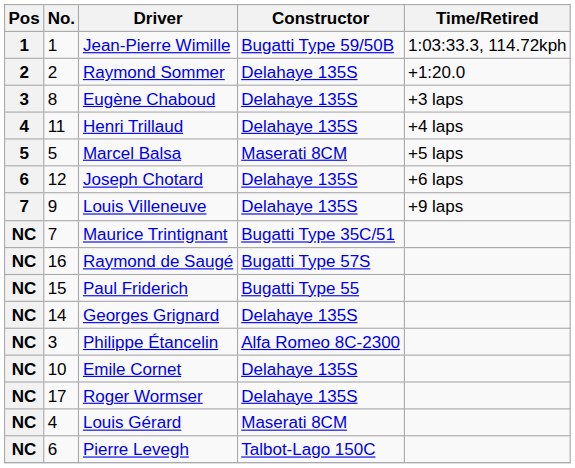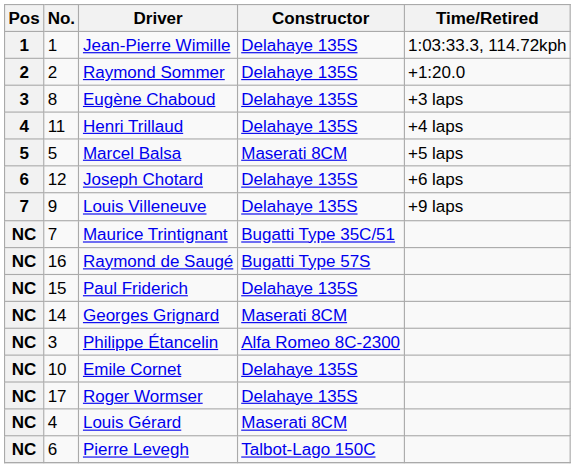 <table class="wikitable" style="font-size: 95%;">
 <tr>
 <th>Pos</th>
 <th>No.</th>
 <th>Driver</th>
 <th>Constructor</th>
 <th>Time/Retired</th>
 </tr>
 <tr>
 <th>1</th>
 <td>1</td>
 <td> <a href='#'>Jean-Pierre Wimille</a></td>
-<td><a href='#'>Bugatti Type 59/50B</a></td>
+<td><a href='#'>Delahaye 135S</a></td>
 <td>1:03:33.3, 114.72kph</td>
 </tr>
 <tr>
 <th>2</th>
 <td>2</td>
 <td> <a href='#'>Raymond Sommer</a></td>
 <td><a href='#'>Delahaye 135S</a></td>
 <td>+1:20.0</td>
 </tr>
 <tr>
 <th>3</th>
 <td>8</td>
 <td> <a href='#'>Eugène Chaboud</a></td>
 <td><a href='#'>Delahaye 135S</a></td>
 <td>+3 laps</td>
 </tr>
 <tr>
 <th>4</th>
 <td>11</td>
 <td> <a href='#'>Henri Trillaud</a></td>
 <td><a href='#'>Delahaye 135S</a></td>
 <td>+4 laps</td>
 </tr>
 <tr>
 <th>5</th>
 <td>5</td>
 <td> <a href='#'>Marcel Balsa</a></td>
 <td><a href='#'>Maserati 8CM</a></td>
 <td>+5 laps</td>
 </tr>
 <tr>
 <th>6</th>
 <td>12</td>
 <td> <a href='#'>Joseph Chotard</a></td>
 <td><a href='#'>Delahaye 135S</a></td>
 <td>+6 laps</td>
 </tr>
 <tr>
 <th>7</th>
 <td>9</td>
 <td> <a href='#'>Louis Villeneuve</a></td>
 <td><a href='#'>Delahaye 135S</a></td>
 <td>+9 laps</td>
 </tr>
 <tr>
 <th>NC</th>
 <td>7</td>
 <td> <a href='#'>Maurice Trintignant</a></td>
 <td><a href='#'>Bugatti Type 35C/51</a></td>
 <td></td>
 </tr>
 <tr>
 <th>NC</th>
 <td>16</td>
 <td> <a href='#'>Raymond de Saugé</a></td>
 <td><a href='#'>Bugatti Type 57S</a></td>
 <td></td>
 </tr>
 <tr>
 <th>NC</th>
 <td>15</td>
 <td> <a href='#'>Paul Friderich</a></td>
-<td><a href='#'>Bugatti Type 55</a></td>
+<td><a href='#'>Delahaye 135S</a></td>
 <td></td>
 </tr>
 <tr>
 <th>NC</th>
 <td>14</td>
 <td> <a href='#'>Georges Grignard</a></td>
-<td><a href='#'>Delahaye 135S</a></td>
+<td><a href='#'>Maserati 8CM</a></td>
 <td></td>
 </tr>
 <tr>
 <th>NC</th>
 <td>3</td>
 <td> <a href='#'>Philippe Étancelin</a></td>
 <td><a href='#'>Alfa Romeo 8C-2300</a></td>
 <td></td>
 </tr>
 <tr>
 <th>NC</th>
 <td>10</td>
 <td> <a href='#'>Emile Cornet</a></td>
 <td><a href='#'>Delahaye 135S</a></td>
 <td></td>
 </tr>
 <tr>
 <th>NC</th>
 <td>17</td>
 <td> <a href='#'>Roger Wormser</a></td>
 <td><a href='#'>Delahaye 135S</a></td>
 <td></td>
 </tr>
 <tr>
 <th>NC</th>
 <td>4</td>
 <td> <a href='#'>Louis Gérard</a></td>
 <td><a href='#'>Maserati 8CM</a></td>
 <td></td>
 </tr>
 <tr>
 <th>NC</th>
 <td>6</td>
 <td> <a href='#'>Pierre Levegh</a></td>
 <td><a href='#'>Talbot-Lago 150C</a></td>
 <td></td>
 </tr>
 <tr>
 </tr>
 </table>
